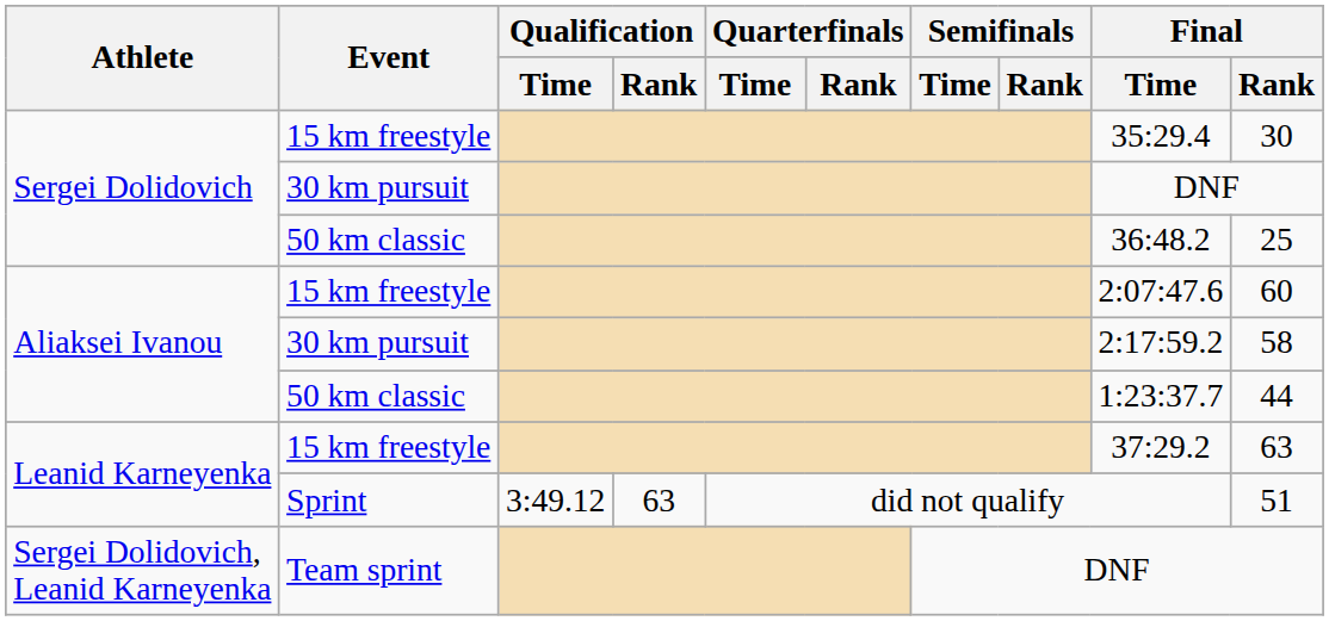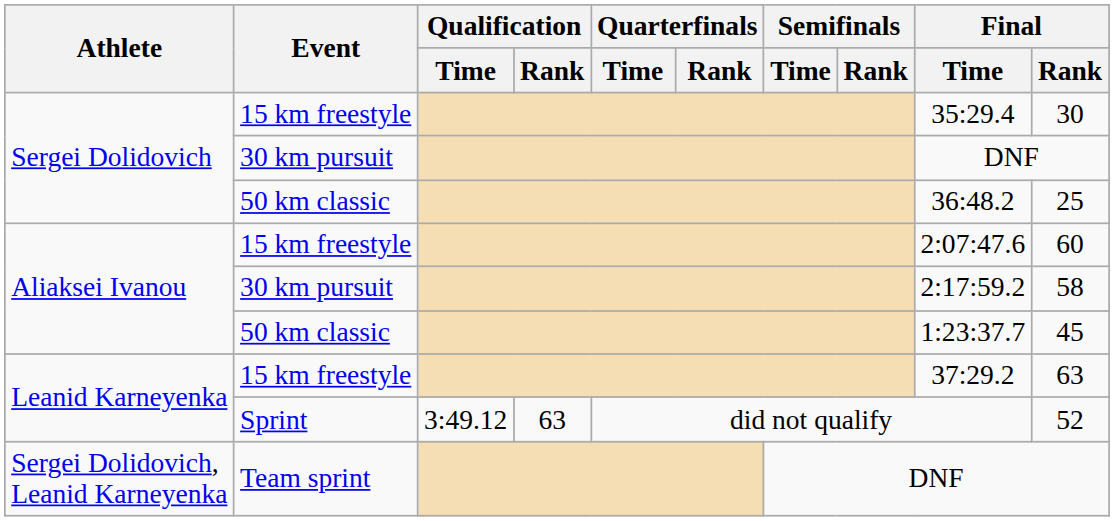 <table class="wikitable">
 <tr>
 <th rowspan="2">Athlete</th>
 <th rowspan="2">Event</th>
 <th colspan="2">Qualification</th>
 <th colspan="2">Quarterfinals</th>
 <th colspan="2">Semifinals</th>
 <th colspan="2">Final</th>
 </tr>
 <tr>
 <th>Time</th>
 <th>Rank</th>
 <th>Time</th>
 <th>Rank</th>
 <th>Time</th>
 <th>Rank</th>
 <th>Time</th>
 <th>Rank</th>
 </tr>
 <tr>
 <td rowspan=3><a href='#'>Sergei Dolidovich</a></td>
 <td><a href='#'>15 km freestyle</a></td>
 <td colspan="6" bgcolor="wheat"></td>
 <td align="center">35:29.4</td>
 <td align="center">30</td>
 </tr>
 <tr>
 <td><a href='#'>30 km pursuit</a></td>
 <td colspan="6" bgcolor="wheat"></td>
 <td colspan="2" align="center">DNF</td>
 </tr>
 <tr>
 <td><a href='#'>50 km classic</a></td>
 <td colspan="6" bgcolor="wheat"></td>
 <td align="center">36:48.2</td>
 <td align="center">25</td>
 </tr>
 <tr>
 <td rowspan=3><a href='#'>Aliaksei Ivanou</a></td>
 <td><a href='#'>15 km freestyle</a></td>
 <td colspan="6" bgcolor="wheat"></td>
 <td align="center">2:07:47.6</td>
 <td align="center">60</td>
 </tr>
 <tr>
 <td><a href='#'>30 km pursuit</a></td>
 <td colspan="6" bgcolor="wheat"></td>
 <td align="center">2:17:59.2</td>
 <td align="center">58</td>
 </tr>
 <tr>
 <td><a href='#'>50 km classic</a></td>
 <td colspan="6" bgcolor="wheat"></td>
 <td align="center">1:23:37.7</td>
-<td align="center">44</td>
+<td align="center">45</td>
 </tr>
 <tr>
 <td rowspan=2><a href='#'>Leanid Karneyenka</a></td>
 <td><a href='#'>15 km freestyle</a></td>
 <td colspan="6" bgcolor="wheat"></td>
 <td align="center">37:29.2</td>
 <td align="center">63</td>
 </tr>
 <tr>
 <td><a href='#'>Sprint</a></td>
 <td align="center">3:49.12</td>
 <td align="center">63</td>
 <td colspan="5" align="center">did not qualify</td>
-<td align="center">51</td>
+<td align="center">52</td>
 </tr>
 <tr>
 <td><a href='#'>Sergei Dolidovich</a>, <br><a href='#'>Leanid Karneyenka</a></td>
 <td><a href='#'>Team sprint</a></td>
 <td colspan="4" bgcolor="wheat"></td>
 <td colspan="4" align="center">DNF</td>
 </tr>
 </table>
